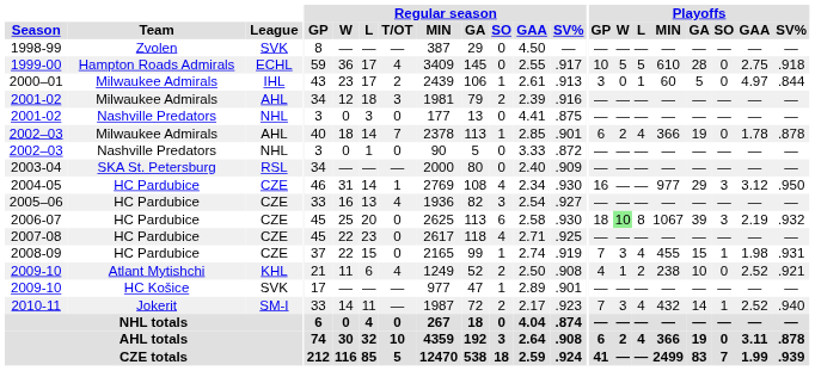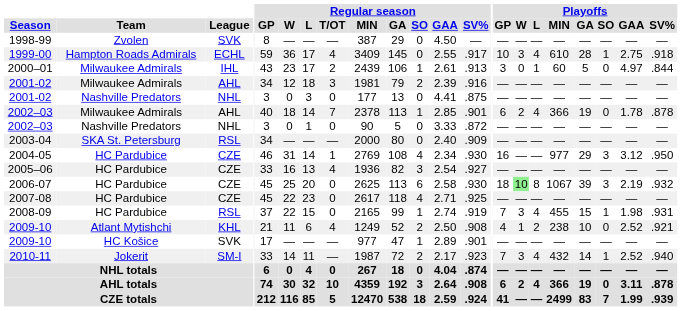 <table border="0" cellpadding="1" cellspacing="0" style="text-align:center; width:74%">
 <tr ALIGN="center" bgcolor="#e0e0e0">
 <th align="center" colspan="3" bgcolor="#ffffff"></th>
 <th align="center" rowspan="99" bgcolor="#ffffff"></th>
 <th align="center" colspan="9" bgcolor="#e0e0e0"><a href='#'>Regular season</a></th>
 <th align="center" rowspan="99" bgcolor="#ffffff"></th>
 <th align="center" colspan="8" bgcolor="#e0e0e0"><a href='#'>Playoffs</a></th>
 </tr>
 <tr ALIGN="center" bgcolor="#e0e0e0">
 <th><a href='#'>Season</a></th>
 <th>Team</th>
 <th>League</th>
 <th>GP</th>
 <th>W</th>
 <th>L</th>
 <th>T/OT</th>
 <th>MIN</th>
 <th>GA</th>
 <th><a href='#'>SO</a></th>
 <th><a href='#'>GAA</a></th>
 <th><a href='#'>SV%</a></th>
 <th>GP</th>
 <th>W</th>
 <th>L</th>
 <th>MIN</th>
 <th>GA</th>
 <th>SO</th>
 <th>GAA</th>
 <th>SV%</th>
 </tr>
 <tr ALIGN="center">
 <td>1998-99</td>
 <td><a href='#'>Zvolen</a></td>
 <td><a href='#'>SVK</a></td>
 <td>8</td>
 <td>—</td>
 <td>—</td>
 <td>—</td>
 <td>387</td>
 <td>29</td>
 <td>0</td>
 <td>4.50</td>
 <td>—</td>
 <td>—</td>
 <td>—</td>
 <td>—</td>
 <td>—</td>
 <td>—</td>
 <td>—</td>
 <td>—</td>
 <td>—</td>
 </tr>
 <tr ALIGN="center" bgcolor="#f0f0f0">
 <td><a href='#'>1999-00</a></td>
 <td><a href='#'>Hampton Roads Admirals</a></td>
 <td><a href='#'>ECHL</a></td>
 <td>59</td>
 <td>36</td>
 <td>17</td>
 <td>4</td>
 <td>3409</td>
 <td>145</td>
 <td>0</td>
 <td>2.55</td>
 <td>.917</td>
 <td>10</td>
-<td>5</td>
-<td>5</td>
+<td>3</td>
+<td>4</td>
 <td>610</td>
 <td>28</td>
-<td>0</td>
+<td>1</td>
 <td>2.75</td>
 <td>.918</td>
 </tr>
 <tr ALIGN="center">
 <td>2000–01</td>
 <td><a href='#'>Milwaukee Admirals</a></td>
 <td><a href='#'>IHL</a></td>
 <td>43</td>
 <td>23</td>
 <td>17</td>
 <td>2</td>
 <td>2439</td>
 <td>106</td>
 <td>1</td>
 <td>2.61</td>
 <td>.913</td>
 <td>3</td>
 <td>0</td>
 <td>1</td>
 <td>60</td>
 <td>5</td>
 <td>0</td>
 <td>4.97</td>
 <td>.844</td>
 </tr>
 <tr ALIGN="center" bgcolor="#f0f0f0">
 <td><a href='#'>2001-02</a></td>
 <td>Milwaukee Admirals</td>
 <td><a href='#'>AHL</a></td>
 <td>34</td>
 <td>12</td>
 <td>18</td>
 <td>3</td>
 <td>1981</td>
 <td>79</td>
 <td>2</td>
 <td>2.39</td>
 <td>.916</td>
 <td>—</td>
 <td>—</td>
 <td>—</td>
 <td>—</td>
 <td>—</td>
 <td>—</td>
 <td>—</td>
 <td>—</td>
 </tr>
 <tr ALIGN="center">
 <td><a href='#'>2001-02</a></td>
 <td><a href='#'>Nashville Predators</a></td>
 <td><a href='#'>NHL</a></td>
 <td>3</td>
 <td>0</td>
 <td>3</td>
 <td>0</td>
 <td>177</td>
 <td>13</td>
 <td>0</td>
 <td>4.41</td>
 <td>.875</td>
 <td>—</td>
 <td>—</td>
 <td>—</td>
 <td>—</td>
 <td>—</td>
 <td>—</td>
 <td>—</td>
 <td>—</td>
 </tr>
 <tr ALIGN="center" bgcolor="#f0f0f0">
 <td><a href='#'>2002–03</a></td>
 <td>Milwaukee Admirals</td>
 <td>AHL</td>
 <td>40</td>
 <td>18</td>
 <td>14</td>
 <td>7</td>
 <td>2378</td>
 <td>113</td>
 <td>1</td>
 <td>2.85</td>
 <td>.901</td>
 <td>6</td>
 <td>2</td>
 <td>4</td>
 <td>366</td>
 <td>19</td>
 <td>0</td>
 <td>1.78</td>
 <td>.878</td>
 </tr>
 <tr ALIGN="center">
 <td><a href='#'>2002–03</a></td>
 <td>Nashville Predators</td>
 <td>NHL</td>
 <td>3</td>
 <td>0</td>
 <td>1</td>
 <td>0</td>
 <td>90</td>
 <td>5</td>
 <td>0</td>
 <td>3.33</td>
 <td>.872</td>
 <td>—</td>
 <td>—</td>
 <td>—</td>
 <td>—</td>
 <td>—</td>
 <td>—</td>
 <td>—</td>
 <td>—</td>
 </tr>
 <tr ALIGN="center" bgcolor="#f0f0f0">
 <td>2003-04</td>
 <td><a href='#'>SKA St. Petersburg</a></td>
 <td><a href='#'>RSL</a></td>
 <td>34</td>
 <td>—</td>
 <td>—</td>
 <td>—</td>
 <td>2000</td>
 <td>80</td>
 <td>0</td>
 <td>2.40</td>
 <td>.909</td>
 <td>—</td>
 <td>—</td>
 <td>—</td>
 <td>—</td>
 <td>—</td>
 <td>—</td>
 <td>—</td>
 <td>—</td>
 </tr>
 <tr ALIGN="center">
 <td>2004-05</td>
 <td><a href='#'>HC Pardubice</a></td>
 <td><a href='#'>CZE</a></td>
 <td>46</td>
 <td>31</td>
 <td>14</td>
 <td>1</td>
 <td>2769</td>
 <td>108</td>
 <td>4</td>
 <td>2.34</td>
 <td>.930</td>
 <td>16</td>
 <td>—</td>
 <td>—</td>
 <td>977</td>
 <td>29</td>
 <td>3</td>
 <td>3.12</td>
 <td>.950</td>
 </tr>
 <tr ALIGN="center" bgcolor="#f0f0f0">
 <td>2005–06</td>
 <td>HC Pardubice</td>
 <td>CZE</td>
 <td>33</td>
 <td>16</td>
 <td>13</td>
 <td>4</td>
 <td>1936</td>
 <td>82</td>
 <td>3</td>
 <td>2.54</td>
 <td>.927</td>
 <td>—</td>
 <td>—</td>
 <td>—</td>
 <td>—</td>
 <td>—</td>
 <td>—</td>
 <td>—</td>
 <td>—</td>
 </tr>
 <tr ALIGN="center">
 <td>2006-07</td>
 <td>HC Pardubice</td>
 <td>CZE</td>
 <td>45</td>
 <td>25</td>
 <td>20</td>
 <td>0</td>
 <td>2625</td>
 <td>113</td>
 <td>6</td>
 <td>2.58</td>
 <td>.930</td>
 <td>18</td>
 <td style="background: lightgreen;">10</td>
 <td>8</td>
 <td>1067</td>
 <td>39</td>
 <td>3</td>
 <td>2.19</td>
 <td>.932</td>
 </tr>
 <tr ALIGN="center" bgcolor="#f0f0f0">
 <td>2007-08</td>
 <td>HC Pardubice</td>
 <td>CZE</td>
 <td>45</td>
 <td>22</td>
 <td>23</td>
 <td>0</td>
 <td>2617</td>
 <td>118</td>
 <td>4</td>
 <td>2.71</td>
 <td>.925</td>
 <td>—</td>
 <td>—</td>
 <td>—</td>
 <td>—</td>
 <td>—</td>
 <td>—</td>
 <td>—</td>
 <td>—</td>
 </tr>
 <tr ALIGN="center">
 <td>2008-09</td>
 <td>HC Pardubice</td>
-<td>CZE</td>
+<td><a href='#'>RSL</a></td>
 <td>37</td>
 <td>22</td>
 <td>15</td>
 <td>0</td>
 <td>2165</td>
 <td>99</td>
 <td>1</td>
 <td>2.74</td>
 <td>.919</td>
 <td>7</td>
 <td>3</td>
 <td>4</td>
 <td>455</td>
 <td>15</td>
 <td>1</td>
 <td>1.98</td>
 <td>.931</td>
 </tr>
 <tr ALIGN="center" bgcolor="#f0f0f0">
 <td><a href='#'>2009-10</a></td>
 <td><a href='#'>Atlant Mytishchi</a></td>
 <td><a href='#'>KHL</a></td>
 <td>21</td>
 <td>11</td>
 <td>6</td>
 <td>4</td>
 <td>1249</td>
 <td>52</td>
 <td>2</td>
 <td>2.50</td>
 <td>.908</td>
 <td>4</td>
 <td>1</td>
 <td>2</td>
 <td>238</td>
 <td>10</td>
 <td>0</td>
 <td>2.52</td>
 <td>.921</td>
 </tr>
 <tr ALIGN="center">
 <td><a href='#'>2009-10</a></td>
 <td><a href='#'>HC Košice</a></td>
 <td>SVK</td>
 <td>17</td>
 <td>—</td>
 <td>—</td>
 <td>—</td>
 <td>977</td>
 <td>47</td>
 <td>1</td>
 <td>2.89</td>
 <td>.901</td>
 <td>—</td>
 <td>—</td>
 <td>—</td>
 <td>—</td>
 <td>—</td>
 <td>—</td>
 <td>—</td>
 <td>—</td>
 </tr>
 <tr ALIGN="center" bgcolor="#f0f0f0">
 <td><a href='#'>2010-11</a></td>
 <td><a href='#'>Jokerit</a></td>
 <td><a href='#'>SM-I</a></td>
 <td>33</td>
 <td>14</td>
 <td>11</td>
 <td>—</td>
 <td>1987</td>
 <td>72</td>
 <td>2</td>
 <td>2.17</td>
 <td>.923</td>
 <td>7</td>
 <td>3</td>
 <td>4</td>
 <td>432</td>
 <td>14</td>
 <td>1</td>
 <td>2.52</td>
 <td>.940</td>
 </tr>
 <tr ALIGN="center" bgcolor="#e0e0e0">
 <th colspan="3" align="center">NHL totals</th>
 <th>6</th>
 <th>0</th>
 <th>4</th>
 <th>0</th>
 <th>267</th>
 <th>18</th>
 <th>0</th>
 <th>4.04</th>
 <th>.874</th>
 <th>—</th>
 <th>—</th>
 <th>—</th>
 <th>—</th>
 <th>—</th>
 <th>—</th>
 <th>—</th>
 <th>—</th>
 </tr>
 <tr ALIGN="center" bgcolor="#e0e0e0">
 <th colspan="3" align="center">AHL totals</th>
 <th>74</th>
 <th>30</th>
 <th>32</th>
 <th>10</th>
 <th>4359</th>
 <th>192</th>
 <th>3</th>
 <th>2.64</th>
 <th>.908</th>
 <th>6</th>
 <th>2</th>
 <th>4</th>
 <th>366</th>
 <th>19</th>
 <th>0</th>
 <th>3.11</th>
 <th>.878</th>
 </tr>
 <tr ALIGN="center" bgcolor="#e0e0e0">
 <th colspan="3" align="center">CZE totals</th>
 <th>212</th>
 <th>116</th>
 <th>85</th>
 <th>5</th>
 <th>12470</th>
 <th>538</th>
 <th>18</th>
 <th>2.59</th>
 <th>.924</th>
 <th>41</th>
 <th>—</th>
 <th>—</th>
 <th>2499</th>
 <th>83</th>
 <th>7</th>
 <th>1.99</th>
 <th>.939</th>
 </tr>
 </table>
